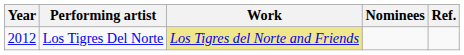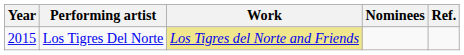 <table class="wikitable sortable">
 <tr>
 <th bgcolor="#efefef">Year</th>
 <th bgcolor="#efefef">Performing artist</th>
 <th bgcolor="#efefef">Work</th>
 <th bgcolor="#efefef" class=unsortable>Nominees</th>
 <th bgcolor="#efefef" class=unsortable>Ref.</th>
 </tr>
 <tr>
-<td align="center"><a href='#'>2012</a></td>
+<td align="center"><a href='#'>2015</a></td>
 <td><a href='#'>Los Tigres Del Norte</a></td>
 <td style="background: khaki;"><em><a href='#'>Los Tigres del Norte and Friends</a></em></td>
 <td></td>
 <td align="center"></td>
 </tr>
 </table>
